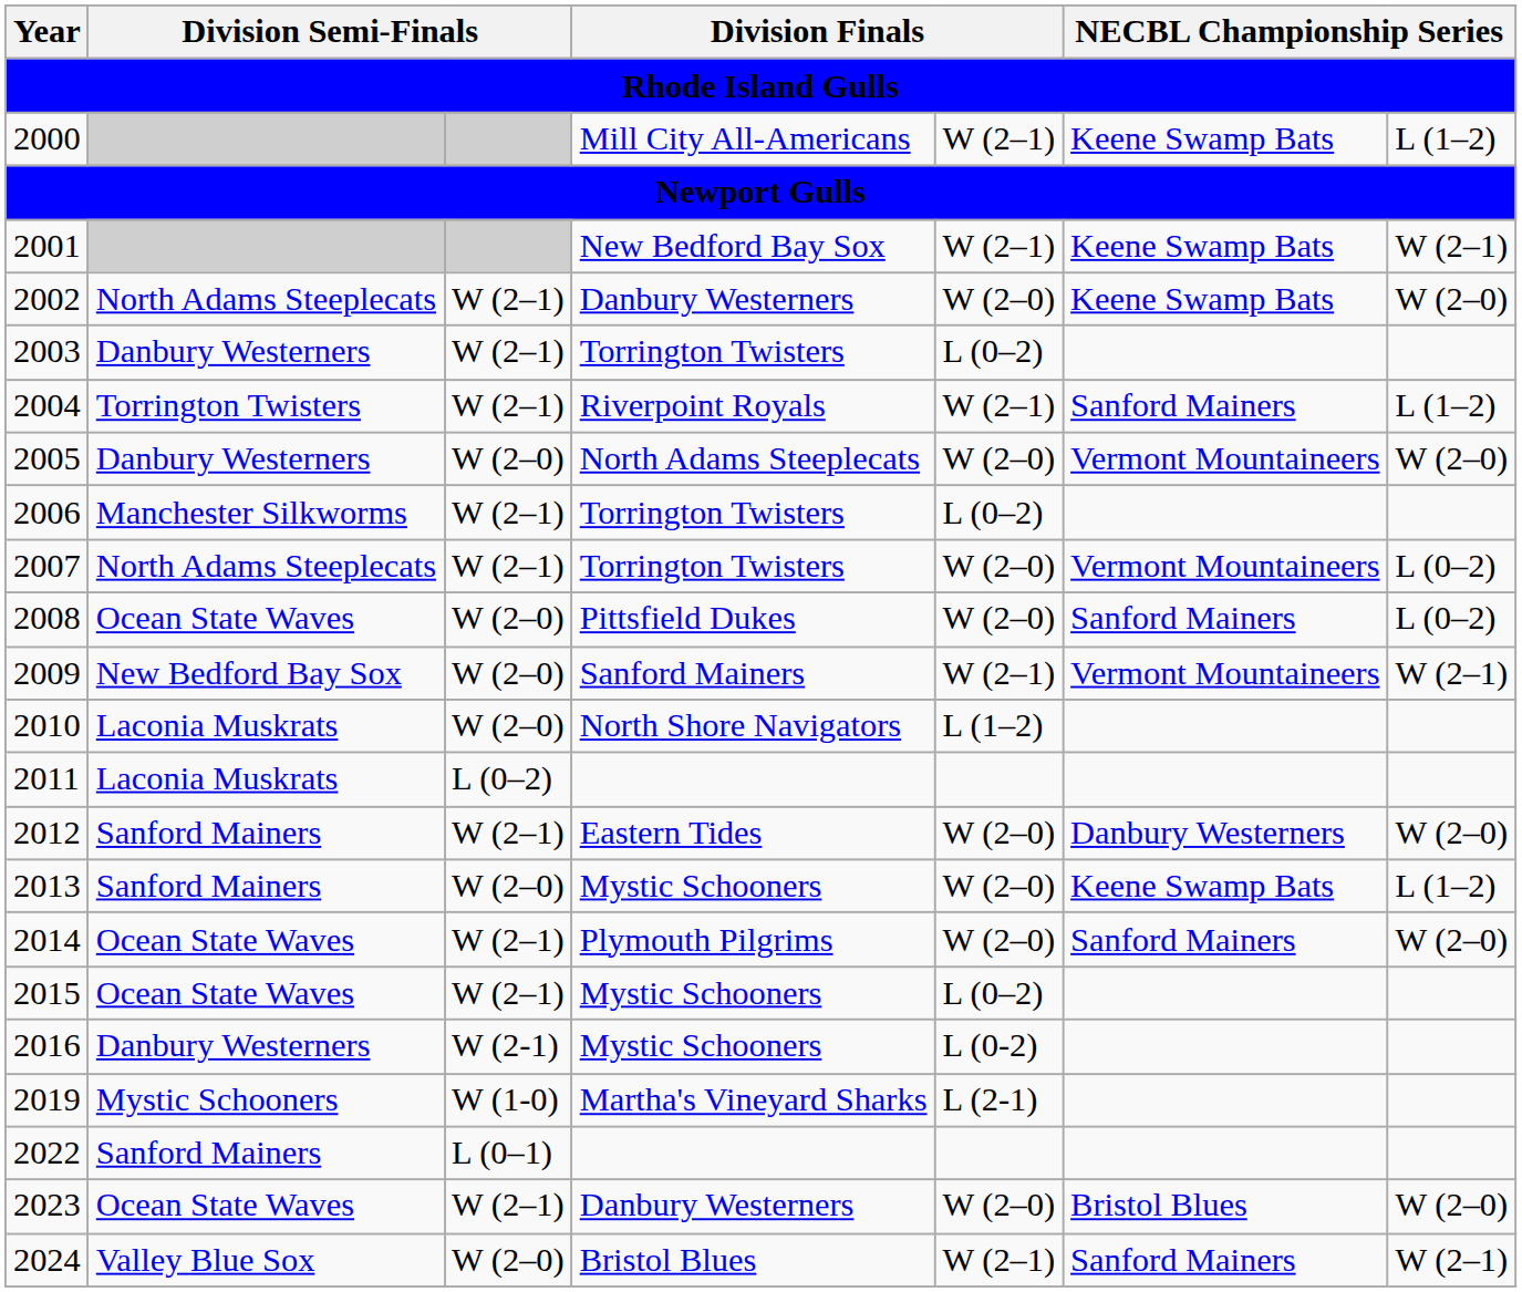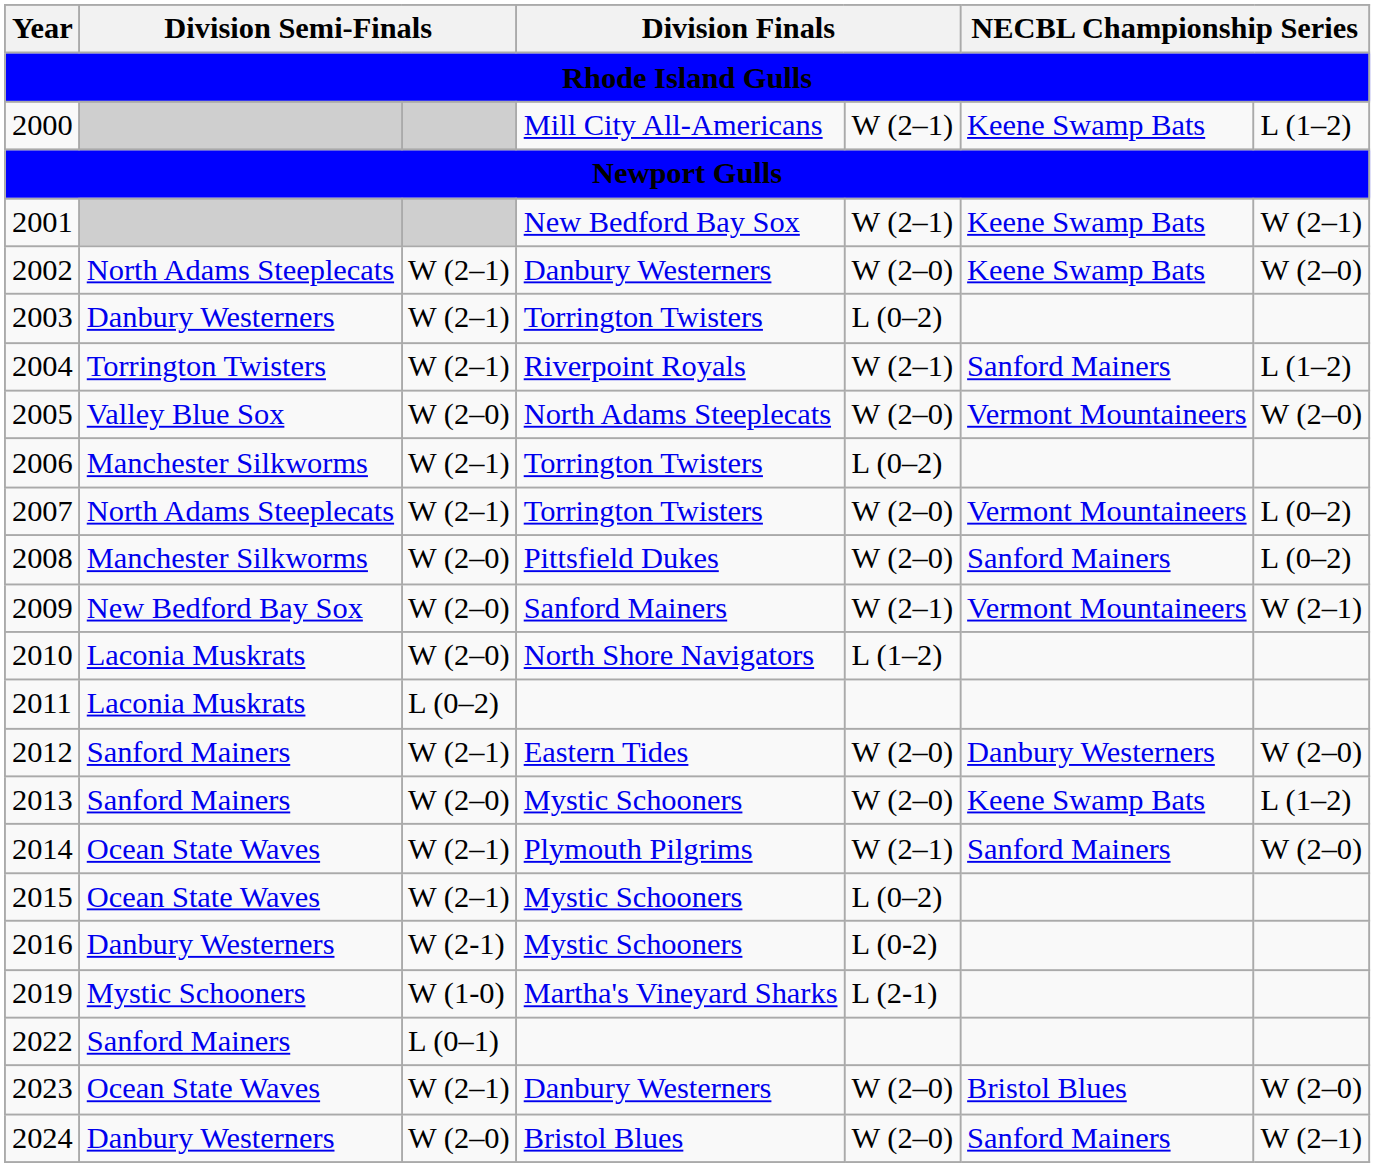 <table class="wikitable">
 <tr>
 <th>Year</th>
 <th colspan=2>Division Semi-Finals</th>
 <th colspan=2>Division Finals</th>
 <th colspan=2>NECBL Championship Series</th>
 </tr>
 <tr>
 <th style="background-color:blue" colspan="7"><span>Rhode Island Gulls</span></th>
 </tr>
 <tr>
 <td>2000</td>
 <th style="background-color:#cfcfcf;"></th>
 <th style="background-color:#cfcfcf;"></th>
 <td><a href='#'>Mill City All-Americans</a></td>
 <td>W (2–1)</td>
 <td><a href='#'>Keene Swamp Bats</a></td>
 <td>L (1–2)</td>
 </tr>
 <tr>
 <th style="background-color:blue" colspan="7"><span>Newport Gulls</span></th>
 </tr>
 <tr>
 <td>2001</td>
 <th style="background-color:#cfcfcf;"></th>
 <th style="background-color:#cfcfcf;"></th>
 <td><a href='#'>New Bedford Bay Sox</a></td>
 <td>W (2–1)</td>
 <td><a href='#'>Keene Swamp Bats</a></td>
 <td>W (2–1)</td>
 </tr>
 <tr>
 <td>2002</td>
 <td><a href='#'>North Adams Steeplecats</a></td>
 <td>W (2–1)</td>
 <td><a href='#'>Danbury Westerners</a></td>
 <td>W (2–0)</td>
 <td><a href='#'>Keene Swamp Bats</a></td>
 <td>W (2–0)</td>
 </tr>
 <tr>
 <td>2003</td>
 <td><a href='#'>Danbury Westerners</a></td>
 <td>W (2–1)</td>
 <td><a href='#'>Torrington Twisters</a></td>
 <td>L (0–2)</td>
 <td></td>
 <td></td>
 </tr>
 <tr>
 <td>2004</td>
 <td><a href='#'>Torrington Twisters</a></td>
 <td>W (2–1)</td>
 <td><a href='#'>Riverpoint Royals</a></td>
 <td>W (2–1)</td>
 <td><a href='#'>Sanford Mainers</a></td>
 <td>L (1–2)</td>
 </tr>
 <tr>
 <td>2005</td>
-<td><a href='#'>Danbury Westerners</a></td>
+<td><a href='#'>Valley Blue Sox</a></td>
 <td>W (2–0)</td>
 <td><a href='#'>North Adams Steeplecats</a></td>
 <td>W (2–0)</td>
 <td><a href='#'>Vermont Mountaineers</a></td>
 <td>W (2–0)</td>
 </tr>
 <tr>
 <td>2006</td>
 <td><a href='#'>Manchester Silkworms</a></td>
 <td>W (2–1)</td>
 <td><a href='#'>Torrington Twisters</a></td>
 <td>L (0–2)</td>
 <td></td>
 <td></td>
 </tr>
 <tr>
 <td>2007</td>
 <td><a href='#'>North Adams Steeplecats</a></td>
 <td>W (2–1)</td>
 <td><a href='#'>Torrington Twisters</a></td>
 <td>W (2–0)</td>
 <td><a href='#'>Vermont Mountaineers</a></td>
 <td>L (0–2)</td>
 </tr>
 <tr>
 <td>2008</td>
-<td><a href='#'>Ocean State Waves</a></td>
+<td><a href='#'>Manchester Silkworms</a></td>
 <td>W (2–0)</td>
 <td><a href='#'>Pittsfield Dukes</a></td>
 <td>W (2–0)</td>
 <td><a href='#'>Sanford Mainers</a></td>
 <td>L (0–2)</td>
 </tr>
 <tr>
 <td>2009</td>
 <td><a href='#'>New Bedford Bay Sox</a></td>
 <td>W (2–0)</td>
 <td><a href='#'>Sanford Mainers</a></td>
 <td>W (2–1)</td>
 <td><a href='#'>Vermont Mountaineers</a></td>
 <td>W (2–1)</td>
 </tr>
 <tr>
 <td>2010</td>
 <td><a href='#'>Laconia Muskrats</a></td>
 <td>W (2–0)</td>
 <td><a href='#'>North Shore Navigators</a></td>
 <td>L (1–2)</td>
 <td></td>
 <td></td>
 </tr>
 <tr>
 <td>2011</td>
 <td><a href='#'>Laconia Muskrats</a></td>
 <td>L (0–2)</td>
 <td></td>
 <td></td>
 <td></td>
 <td></td>
 </tr>
 <tr>
 <td>2012</td>
 <td><a href='#'>Sanford Mainers</a></td>
 <td>W (2–1)</td>
 <td><a href='#'>Eastern Tides</a></td>
 <td>W (2–0)</td>
 <td><a href='#'>Danbury Westerners</a></td>
 <td>W (2–0)</td>
 </tr>
 <tr>
 <td>2013</td>
 <td><a href='#'>Sanford Mainers</a></td>
 <td>W (2–0)</td>
 <td><a href='#'>Mystic Schooners</a></td>
 <td>W (2–0)</td>
 <td><a href='#'>Keene Swamp Bats</a></td>
 <td>L (1–2)</td>
 </tr>
 <tr>
 <td>2014</td>
 <td><a href='#'>Ocean State Waves</a></td>
 <td>W (2–1)</td>
 <td><a href='#'>Plymouth Pilgrims</a></td>
-<td>W (2–0)</td>
+<td>W (2–1)</td>
 <td><a href='#'>Sanford Mainers</a></td>
 <td>W (2–0)</td>
 </tr>
 <tr>
 <td>2015</td>
 <td><a href='#'>Ocean State Waves</a></td>
 <td>W (2–1)</td>
 <td><a href='#'>Mystic Schooners</a></td>
 <td>L (0–2)</td>
 <td></td>
 <td></td>
 </tr>
 <tr>
 <td>2016</td>
 <td><a href='#'>Danbury Westerners</a></td>
 <td>W (2-1)</td>
 <td><a href='#'>Mystic Schooners</a></td>
 <td>L (0-2)</td>
 <td></td>
 <td></td>
 </tr>
 <tr>
 <td>2019</td>
 <td><a href='#'>Mystic Schooners</a></td>
 <td>W (1-0)</td>
 <td><a href='#'>Martha's Vineyard Sharks</a></td>
 <td>L (2-1)</td>
 <td></td>
 </tr>
 <tr>
 <td>2022</td>
 <td><a href='#'>Sanford Mainers</a></td>
 <td>L (0–1)</td>
 <td></td>
 <td></td>
 <td></td>
 <td></td>
 </tr>
 <tr>
 <td>2023</td>
 <td><a href='#'>Ocean State Waves</a></td>
 <td>W (2–1)</td>
 <td><a href='#'>Danbury Westerners</a></td>
 <td>W (2–0)</td>
 <td><a href='#'>Bristol Blues</a></td>
 <td>W (2–0)</td>
 </tr>
 <tr>
 <td>2024</td>
-<td><a href='#'>Valley Blue Sox</a></td>
+<td><a href='#'>Danbury Westerners</a></td>
 <td>W (2–0)</td>
 <td><a href='#'>Bristol Blues</a></td>
-<td>W (2–1)</td>
+<td>W (2–0)</td>
 <td><a href='#'>Sanford Mainers</a></td>
 <td>W (2–1)</td>
 </tr>
 </table>
